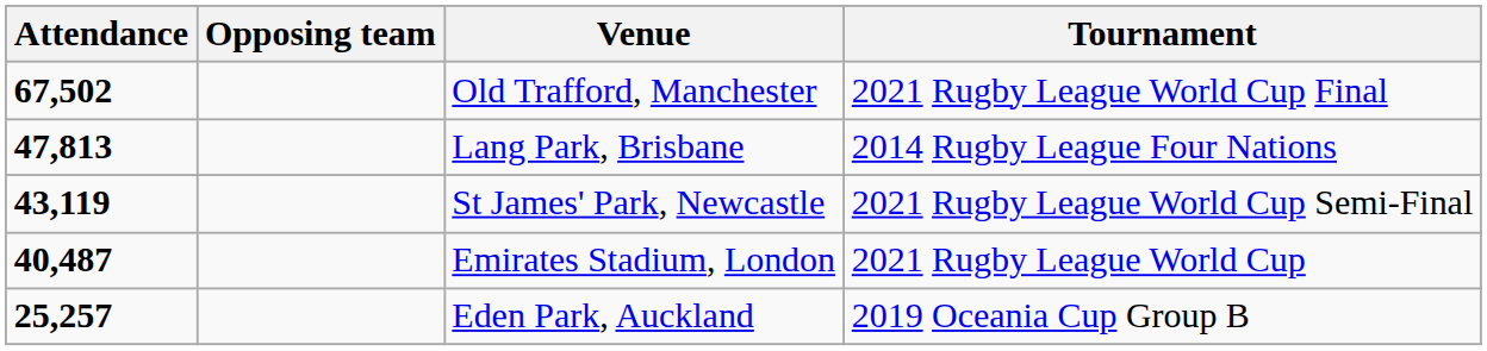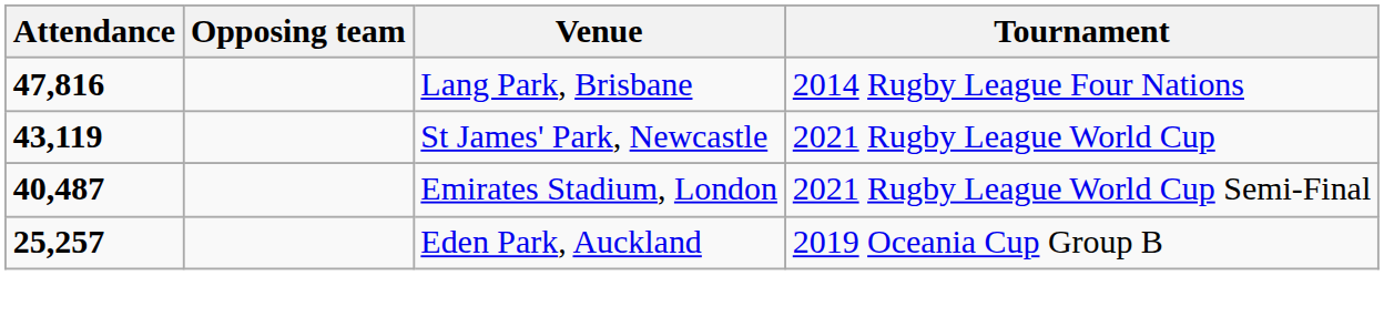 <table class="wikitable">
 <tr>
 <th>Attendance</th>
 <th>Opposing team</th>
 <th>Venue</th>
 <th>Tournament</th>
 </tr>
 <tr>
-<td><strong>67,502</strong></td>
-<td></td>
-<td><a href='#'>Old Trafford</a>, <a href='#'>Manchester</a></td>
-<td><a href='#'>2021</a> <a href='#'>Rugby League World Cup</a> <a href='#'>Final</a></td>
-</tr>
-<tr>
-<td><strong>47,813</strong></td>
+<td><strong>47,816</strong></td>
 <td></td>
 <td><a href='#'>Lang Park</a>, <a href='#'>Brisbane</a></td>
 <td><a href='#'>2014</a> <a href='#'>Rugby League Four Nations</a></td>
 </tr>
 <tr>
 <td><strong>43,119</strong></td>
 <td></td>
 <td><a href='#'>St James' Park</a>, <a href='#'>Newcastle</a></td>
-<td><a href='#'>2021</a> <a href='#'>Rugby League World Cup</a> Semi-Final</td>
+<td><a href='#'>2021</a> <a href='#'>Rugby League World Cup</a></td>
 </tr>
 <tr>
 <td><strong>40,487</strong></td>
 <td></td>
 <td><a href='#'>Emirates Stadium</a>, <a href='#'>London</a></td>
-<td><a href='#'>2021</a> <a href='#'>Rugby League World Cup</a></td>
+<td><a href='#'>2021</a> <a href='#'>Rugby League World Cup</a> Semi-Final</td>
 </tr>
 <tr>
 <td><strong>25,257</strong></td>
 <td></td>
 <td><a href='#'>Eden Park</a>, <a href='#'>Auckland</a></td>
 <td><a href='#'>2019</a> <a href='#'>Oceania Cup</a> Group B</td>
 </tr>
 </table>
